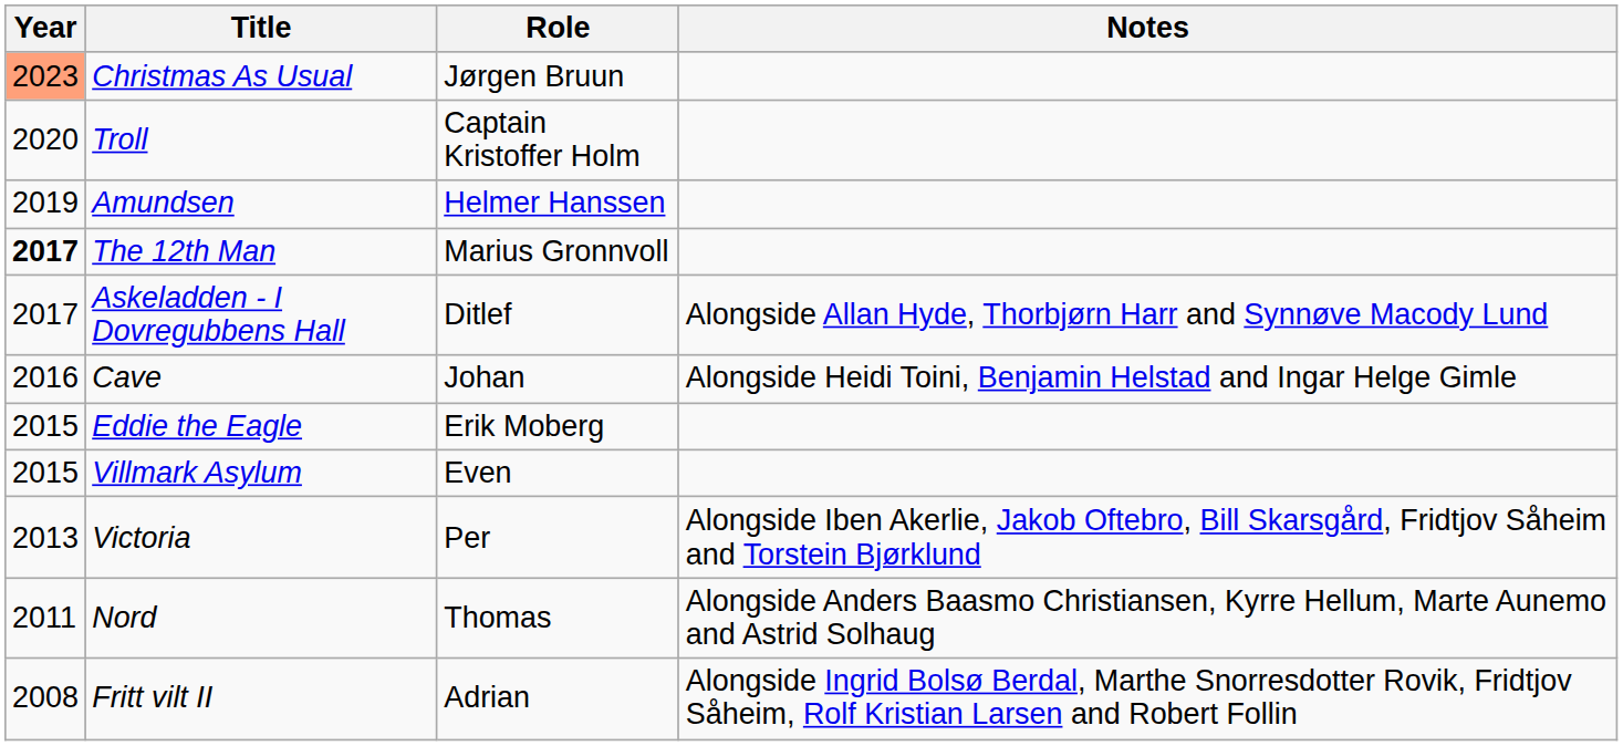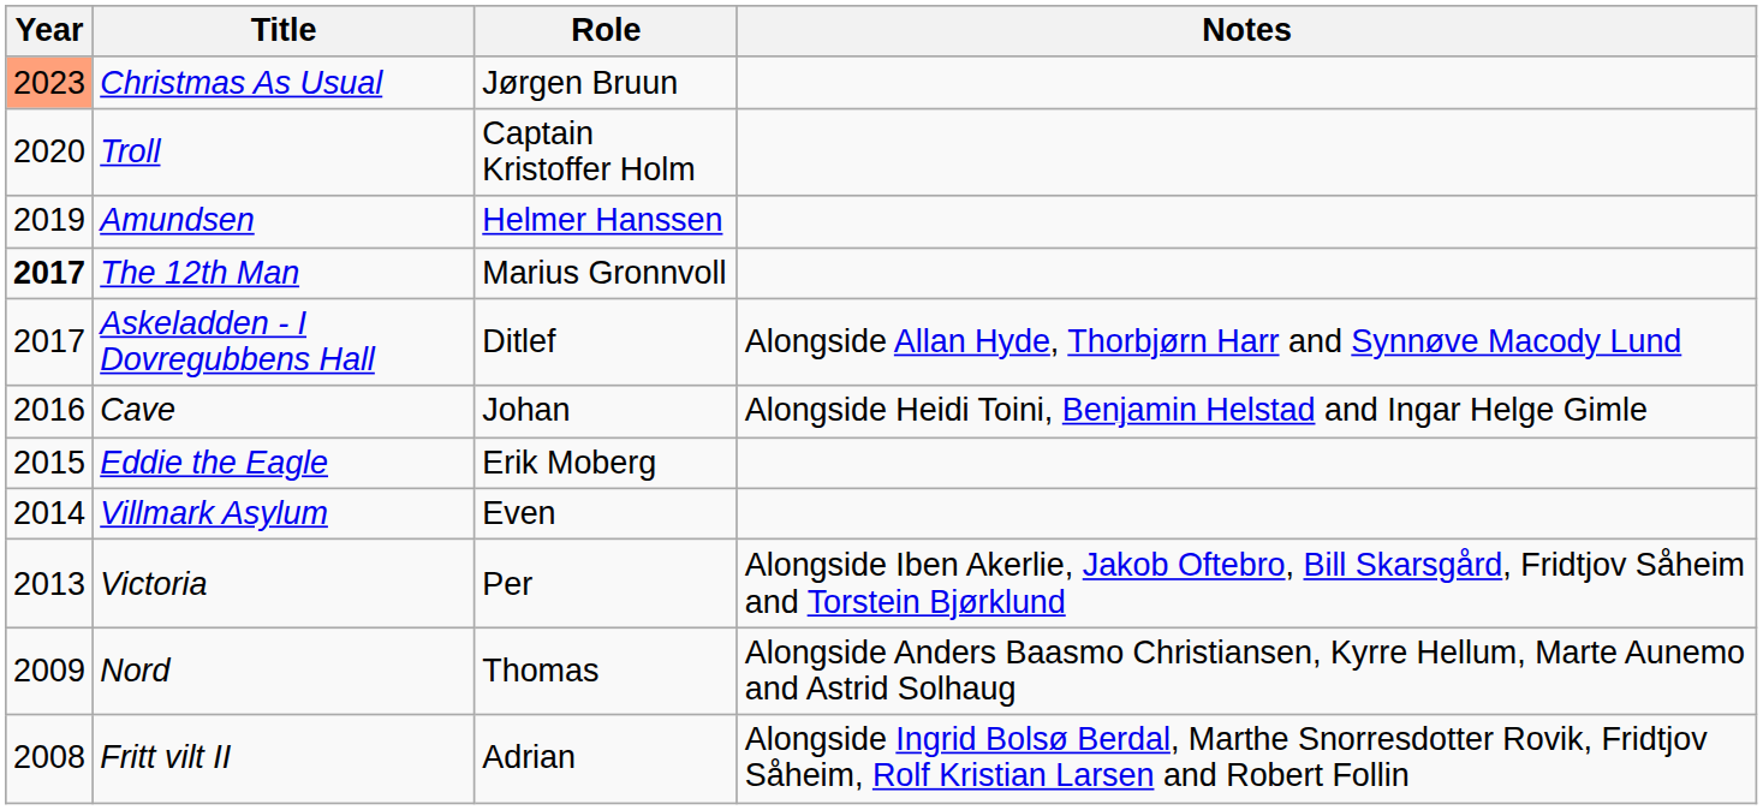 <table class="wikitable">
 <tr>
 <th>Year</th>
 <th>Title</th>
 <th>Role</th>
 <th>Notes</th>
 </tr>
 <tr>
 <td style="background: lightsalmon;">2023</td>
 <td><em><a href='#'>Christmas As Usual</a></em></td>
 <td>Jørgen Bruun</td>
 <td></td>
 </tr>
 <tr>
 <td>2020</td>
 <td><a href='#'><em>Troll</em></a></td>
 <td>Captain Kristoffer Holm</td>
 <td></td>
 </tr>
 <tr>
 <td>2019</td>
 <td><a href='#'><em>Amundsen</em></a></td>
 <td><a href='#'>Helmer Hanssen</a></td>
 <td></td>
 </tr>
 <tr>
 <td><strong>2017</strong></td>
 <td><a href='#'><em>The 12th Man</em></a></td>
 <td>Marius Gronnvoll</td>
 <td></td>
 </tr>
 <tr>
 <td>2017</td>
 <td><em><a href='#'>Askeladden - I Dovregubbens Hall</a></em></td>
 <td>Ditlef</td>
 <td>Alongside <a href='#'>Allan Hyde</a>, <a href='#'>Thorbjørn Harr</a> and <a href='#'>Synnøve Macody Lund</a></td>
 </tr>
 <tr>
 <td>2016</td>
 <td><em>Cave</em></td>
 <td>Johan</td>
 <td>Alongside Heidi Toini, <a href='#'>Benjamin Helstad</a> and Ingar Helge Gimle</td>
 </tr>
 <tr>
 <td>2015</td>
 <td><em><a href='#'>Eddie the Eagle</a></em></td>
 <td>Erik Moberg</td>
 <td></td>
 </tr>
 <tr>
-<td>2015</td>
+<td>2014</td>
 <td><em><a href='#'>Villmark Asylum</a></em></td>
 <td>Even</td>
 <td></td>
 </tr>
 <tr>
 <td>2013</td>
 <td><em>Victoria</em></td>
 <td>Per</td>
 <td>Alongside Iben Akerlie, <a href='#'>Jakob Oftebro</a>, <a href='#'>Bill Skarsgård</a>, Fridtjov Såheim and <a href='#'>Torstein Bjørklund</a></td>
 </tr>
 <tr>
-<td>2011</td>
+<td>2009</td>
 <td><em>Nord</em></td>
 <td>Thomas</td>
 <td>Alongside Anders Baasmo Christiansen, Kyrre Hellum, Marte Aunemo and Astrid Solhaug</td>
 </tr>
 <tr>
 <td>2008</td>
 <td><em>Fritt vilt II</em></td>
 <td>Adrian</td>
 <td>Alongside <a href='#'>Ingrid Bolsø Berdal</a>, Marthe Snorresdotter Rovik, Fridtjov Såheim, <a href='#'>Rolf Kristian Larsen</a> and Robert Follin</td>
 </tr>
 </table>
